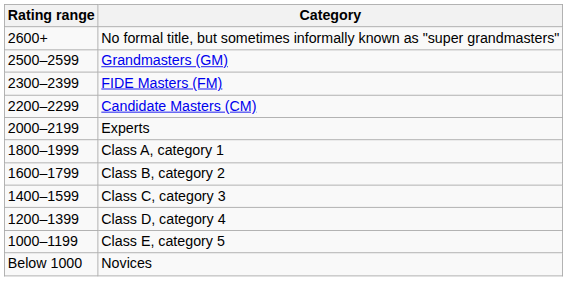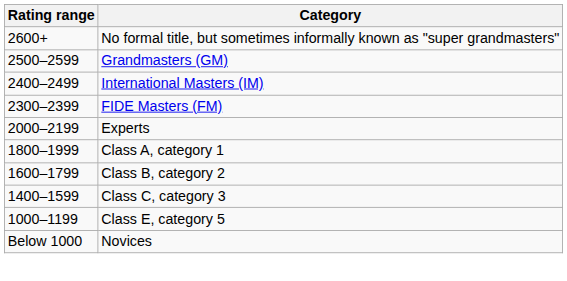 <table class="wikitable">
 <tr>
 <th>Rating range</th>
 <th>Category</th>
 </tr>
 <tr>
 <td>2600+</td>
 <td>No formal title, but sometimes informally known as "super grandmasters"</td>
 </tr>
 <tr>
 <td>2500–2599</td>
 <td><a href='#'>Grandmasters (GM)</a></td>
 </tr>
 <tr>
+<td>2400–2499</td>
+<td><a href='#'>International Masters (IM)</a></td>
+</tr>
+<tr>
 <td>2300–2399</td>
 <td><a href='#'>FIDE Masters (FM)</a></td>
-</tr>
-<tr>
-<td>2200–2299</td>
-<td><a href='#'>Candidate Masters (CM)</a></td>
 </tr>
 <tr>
 <td>2000–2199</td>
 <td>Experts</td>
 </tr>
 <tr>
 <td>1800–1999</td>
 <td>Class A, category 1</td>
 </tr>
 <tr>
 <td>1600–1799</td>
 <td>Class B, category 2</td>
 </tr>
 <tr>
 <td>1400–1599</td>
 <td>Class C, category 3</td>
 </tr>
 <tr>
-<td>1200–1399</td>
-<td>Class D, category 4</td>
-</tr>
-<tr>
 <td>1000–1199</td>
 <td>Class E, category 5</td>
 </tr>
 <tr>
 <td>Below 1000</td>
 <td>Novices</td>
 </tr>
 </table>
